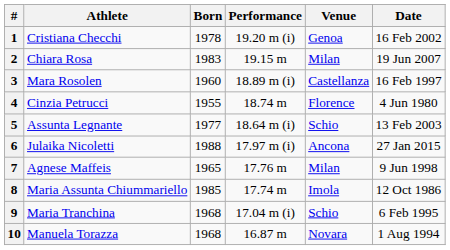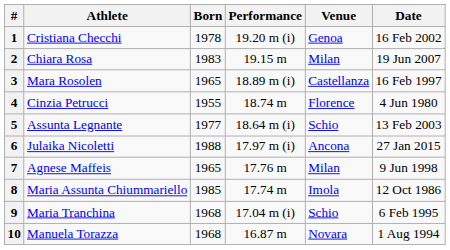 <table class="wikitable" style="font-size:90%; text-align:center;">
 <tr>
 <th>#</th>
 <th>Athlete</th>
 <th>Born</th>
 <th>Performance</th>
 <th>Venue</th>
 <th>Date</th>
 </tr>
 <tr>
 <th>1</th>
 <td align=left><a href='#'>Cristiana Checchi</a></td>
 <td>1978</td>
 <td>19.20 m (i)</td>
 <td align=left> <a href='#'>Genoa</a></td>
 <td>16 Feb 2002</td>
 </tr>
 <tr>
 <th>2</th>
 <td align=left><a href='#'>Chiara Rosa</a></td>
 <td>1983</td>
 <td>19.15 m</td>
 <td align=left> <a href='#'>Milan</a></td>
 <td>19 Jun 2007</td>
 </tr>
 <tr>
 <th>3</th>
 <td align=left><a href='#'>Mara Rosolen</a></td>
-<td>1960</td>
+<td>1965</td>
 <td>18.89 m (i)</td>
 <td align=left> <a href='#'>Castellanza</a></td>
 <td>16 Feb 1997</td>
 </tr>
 <tr>
 <th>4</th>
 <td align=left><a href='#'>Cinzia Petrucci</a></td>
 <td>1955</td>
 <td>18.74 m</td>
 <td align=left> <a href='#'>Florence</a></td>
 <td>4 Jun 1980</td>
 </tr>
 <tr>
 <th>5</th>
 <td align=left><a href='#'>Assunta Legnante</a></td>
 <td>1977</td>
 <td>18.64 m (i)</td>
 <td align=left> <a href='#'>Schio</a></td>
 <td>13 Feb 2003</td>
 </tr>
 <tr>
 <th>6</th>
 <td align=left><a href='#'>Julaika Nicoletti</a></td>
 <td>1988</td>
 <td>17.97 m (i)</td>
 <td align=left> <a href='#'>Ancona</a></td>
 <td>27 Jan 2015</td>
 </tr>
 <tr>
 <th>7</th>
 <td align=left><a href='#'>Agnese Maffeis</a></td>
 <td>1965</td>
 <td>17.76 m</td>
 <td align=left> <a href='#'>Milan</a></td>
 <td>9 Jun 1998</td>
 </tr>
 <tr>
 <th>8</th>
 <td align=left><a href='#'>Maria Assunta Chiummariello</a></td>
 <td>1985</td>
 <td>17.74 m</td>
 <td align=left> <a href='#'>Imola</a></td>
 <td>12 Oct 1986</td>
 </tr>
 <tr>
 <th>9</th>
 <td align=left><a href='#'>Maria Tranchina</a></td>
 <td>1968</td>
 <td>17.04 m (i)</td>
 <td align=left> <a href='#'>Schio</a></td>
 <td>6 Feb 1995</td>
 </tr>
 <tr>
 <th>10</th>
 <td align=left><a href='#'>Manuela Torazza</a></td>
 <td>1968</td>
 <td>16.87 m</td>
 <td align=left> <a href='#'>Novara</a></td>
 <td>1 Aug 1994</td>
 </tr>
 </table>
